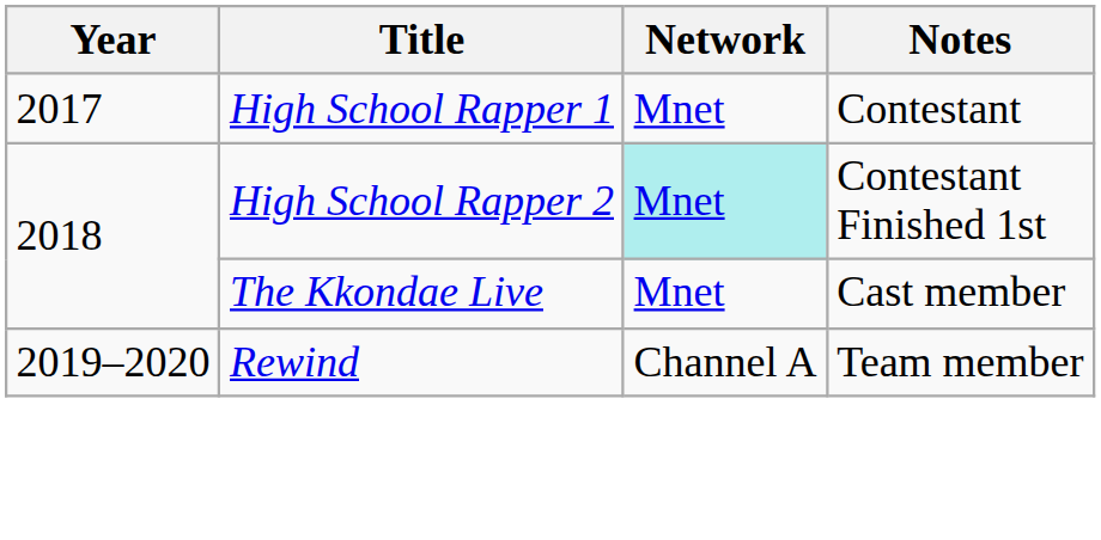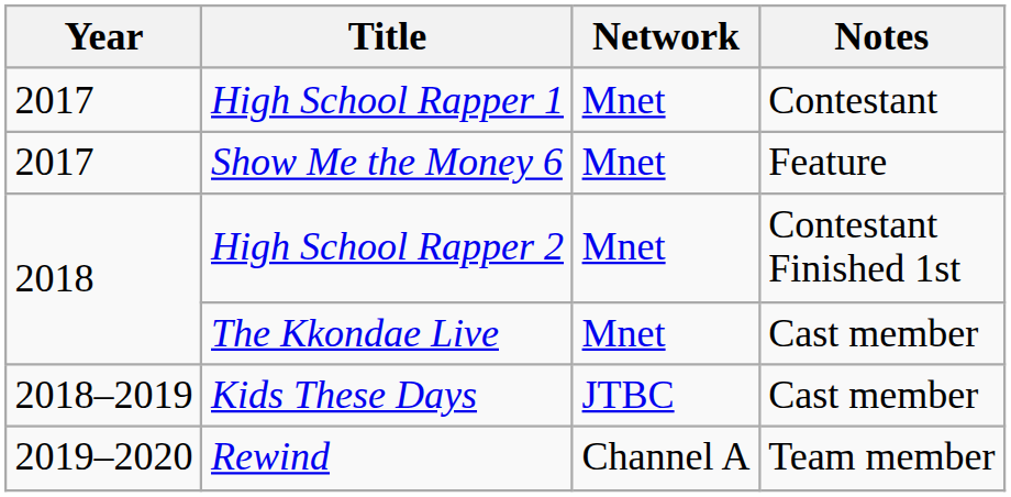 <table class="wikitable" style="text-align:left;">
 <tr>
 <th>Year</th>
 <th>Title</th>
 <th>Network</th>
 <th>Notes</th>
 </tr>
 <tr>
 <td>2017</td>
 <td><em><a href='#'>High School Rapper 1</a> </em></td>
 <td><a href='#'>Mnet</a></td>
 <td>Contestant</td>
 </tr>
 <tr>
+<td>2017</td>
+<td><em><a href='#'>Show Me the Money 6</a></em></td>
+<td><a href='#'>Mnet</a></td>
+<td>Feature</td>
+</tr>
+<tr>
 <td rowspan=2>2018</td>
 <td><em><a href='#'>High School Rapper 2</a></em></td>
-<td style="background: paleturquoise;"><a href='#'>Mnet</a></td>
+<td><a href='#'>Mnet</a></td>
 <td>Contestant <br> Finished 1st</td>
 </tr>
 <tr>
 <td><em><a href='#'>The Kkondae Live</a></em></td>
 <td><a href='#'>Mnet</a></td>
+<td>Cast member</td>
+</tr>
+<tr>
+<td>2018–2019</td>
+<td><em><a href='#'>Kids These Days</a></em></td>
+<td><a href='#'>JTBC</a></td>
 <td>Cast member</td>
 </tr>
 <tr>
 <td>2019–2020</td>
 <td><em><a href='#'>Rewind</a></em></td>
 <td>Channel A</td>
 <td>Team member</td>
 </tr>
 </table>
